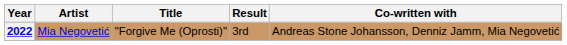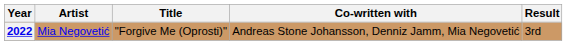 <table class="wikitable plainrowheaders">
 <tr>
 <th scope="col">Year</th>
 <th scope="col">Artist</th>
 <th scope="col">Title</th>
+<th scope="col">Co-written with</th>
 <th scope="col">Result</th>
-<th scope="col">Co-written with</th>
 </tr>
 <tr bgcolor="#cc9966">
 <th scope="row"><a href='#'>2022</a></th>
 <td><a href='#'>Mia Negovetić</a></td>
 <td>"Forgive Me (Oprosti)"</td>
+<td>Andreas Stone Johansson, Denniz Jamm, Mia Negovetić</td>
 <td>3rd</td>
-<td>Andreas Stone Johansson, Denniz Jamm, Mia Negovetić</td>
 </tr>
 </table>
